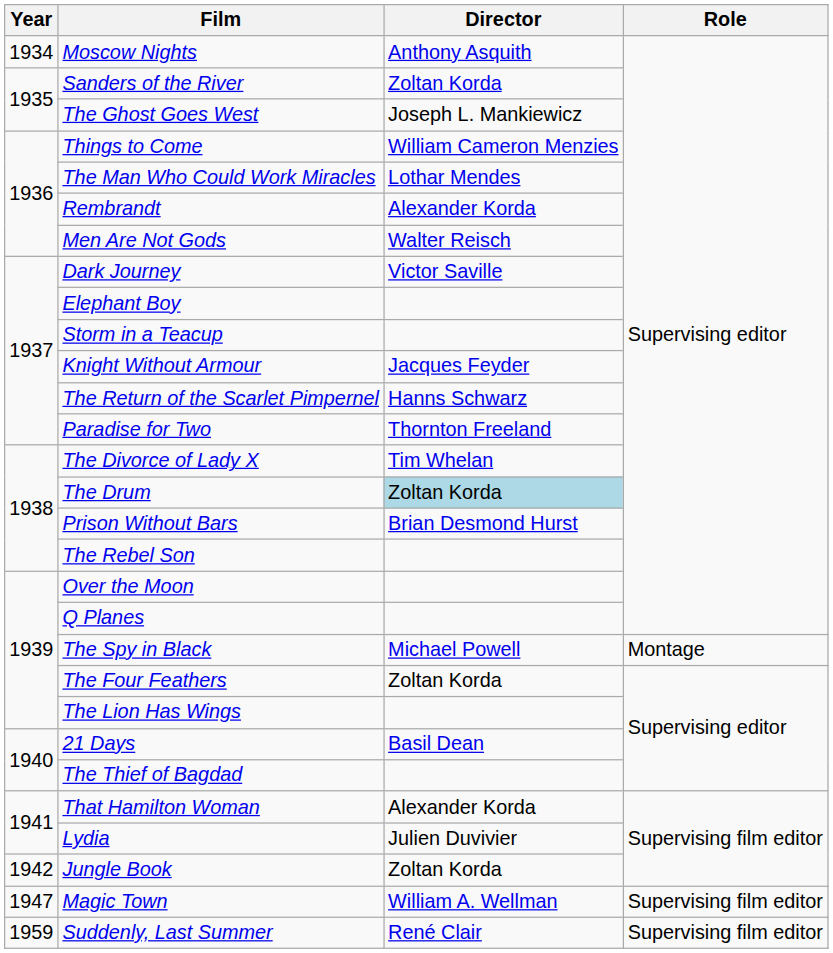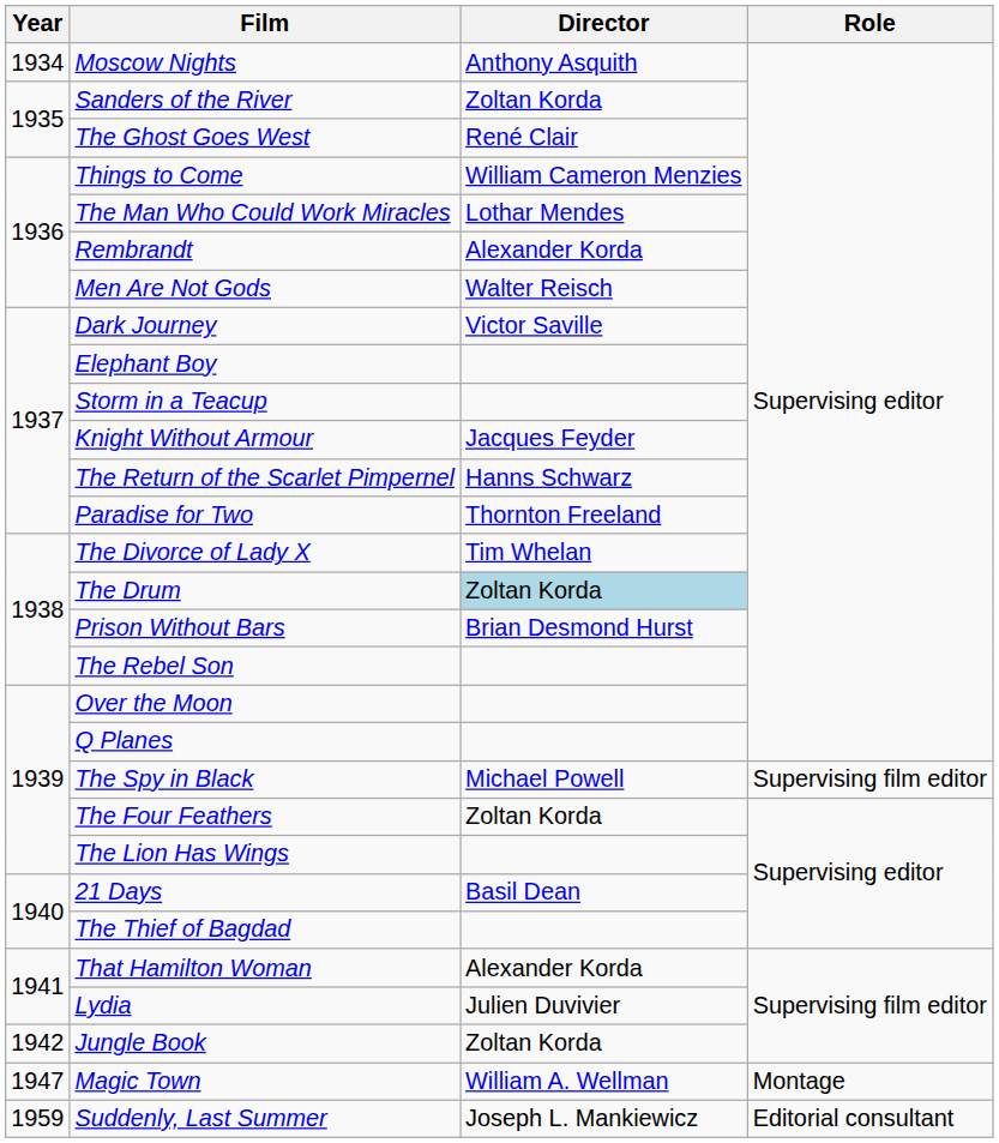 <table class="wikitable">
 <tr>
 <th>Year</th>
 <th>Film</th>
 <th>Director</th>
 <th>Role</th>
 </tr>
 <tr>
 <td>1934</td>
 <td><em><a href='#'>Moscow Nights</a></em></td>
 <td><a href='#'>Anthony Asquith</a></td>
 <td rowspan=19>Supervising editor</td>
 </tr>
 <tr>
 <td rowspan=2>1935</td>
 <td><em><a href='#'>Sanders of the River</a></em></td>
 <td><a href='#'>Zoltan Korda</a></td>
 </tr>
 <tr>
 <td><em><a href='#'>The Ghost Goes West</a></em></td>
-<td>Joseph L. Mankiewicz</td>
+<td><a href='#'>René Clair</a></td>
 </tr>
 <tr>
 <td rowspan=4>1936</td>
 <td><em><a href='#'>Things to Come</a></em></td>
 <td><a href='#'>William Cameron Menzies</a></td>
 </tr>
 <tr>
 <td><em><a href='#'>The Man Who Could Work Miracles</a></em></td>
 <td><a href='#'>Lothar Mendes</a></td>
 </tr>
 <tr>
 <td><em><a href='#'>Rembrandt</a></em></td>
 <td><a href='#'>Alexander Korda</a></td>
 </tr>
 <tr>
 <td><em><a href='#'>Men Are Not Gods</a></em></td>
 <td><a href='#'>Walter Reisch</a></td>
 </tr>
 <tr>
 <td rowspan=6>1937</td>
 <td><em><a href='#'>Dark Journey</a></em></td>
 <td><a href='#'>Victor Saville</a></td>
 </tr>
 <tr>
 <td><em><a href='#'>Elephant Boy</a></em></td>
 <td></td>
 </tr>
 <tr>
 <td><em><a href='#'>Storm in a Teacup</a></em></td>
 <td></td>
 </tr>
 <tr>
 <td><em><a href='#'>Knight Without Armour</a></em></td>
 <td><a href='#'>Jacques Feyder</a></td>
 </tr>
 <tr>
 <td><em><a href='#'>The Return of the Scarlet Pimpernel</a></em></td>
 <td><a href='#'>Hanns Schwarz</a></td>
 </tr>
 <tr>
 <td><em><a href='#'>Paradise for Two</a></em></td>
 <td><a href='#'>Thornton Freeland</a></td>
 </tr>
 <tr>
 <td rowspan=4>1938</td>
 <td><em><a href='#'>The Divorce of Lady X</a></em></td>
 <td><a href='#'>Tim Whelan</a></td>
 </tr>
 <tr>
 <td><em><a href='#'>The Drum</a></em></td>
 <td style="background: lightblue;">Zoltan Korda</td>
 </tr>
 <tr>
 <td><em><a href='#'>Prison Without Bars</a></em></td>
 <td><a href='#'>Brian Desmond Hurst</a></td>
 </tr>
 <tr>
 <td><em><a href='#'>The Rebel Son</a></em></td>
 <td></td>
 </tr>
 <tr>
 <td rowspan=5>1939</td>
 <td><em><a href='#'>Over the Moon</a></em></td>
 <td></td>
 </tr>
 <tr>
 <td><em><a href='#'>Q Planes</a></em></td>
 <td></td>
 </tr>
 <tr>
 <td><em><a href='#'>The Spy in Black</a></em></td>
 <td><a href='#'>Michael Powell</a></td>
-<td>Montage</td>
+<td>Supervising film editor</td>
 </tr>
 <tr>
 <td><em><a href='#'>The Four Feathers</a></em></td>
 <td>Zoltan Korda</td>
 <td rowspan=4>Supervising editor</td>
 </tr>
 <tr>
 <td><em><a href='#'>The Lion Has Wings</a></em></td>
 <td></td>
 </tr>
 <tr>
 <td rowspan=2>1940</td>
 <td><em><a href='#'>21 Days</a></em></td>
 <td><a href='#'>Basil Dean</a></td>
 </tr>
 <tr>
 <td><em><a href='#'>The Thief of Bagdad</a></em></td>
 <td></td>
 </tr>
 <tr>
 <td rowspan=2>1941</td>
 <td><em><a href='#'>That Hamilton Woman</a></em></td>
 <td>Alexander Korda</td>
 <td rowspan=3>Supervising film editor</td>
 </tr>
 <tr>
 <td><em><a href='#'>Lydia</a></em></td>
 <td>Julien Duvivier</td>
 </tr>
 <tr>
 <td>1942</td>
 <td><em><a href='#'>Jungle Book</a></em></td>
 <td>Zoltan Korda</td>
 </tr>
 <tr>
 <td>1947</td>
 <td><em><a href='#'>Magic Town</a></em></td>
 <td><a href='#'>William A. Wellman</a></td>
-<td>Supervising film editor</td>
+<td>Montage</td>
 </tr>
 <tr>
 <td>1959</td>
 <td><em><a href='#'>Suddenly, Last Summer</a></em></td>
-<td><a href='#'>René Clair</a></td>
-<td>Supervising film editor</td>
+<td>Joseph L. Mankiewicz</td>
+<td>Editorial consultant</td>
 </tr>
 </table>
